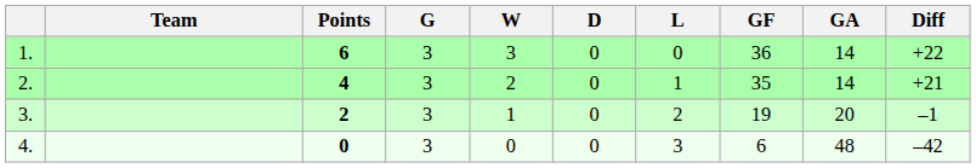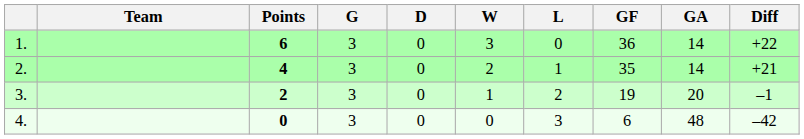 <table class=wikitable style="text-align:center">
 <tr bgcolor="#DCDCDC">
 <th width="25"></th>
 <th width="200">Team</th>
 <th width="60">Points</th>
 <th width="60">G</th>
+<th width="60">D</th>
 <th width="60">W</th>
-<th width="60">D</th>
 <th width="60">L</th>
 <th width="60">GF</th>
 <th width="60">GA</th>
 <th width="60">Diff</th>
 </tr>
 <tr bgcolor=#AAFFAA>
 <td>1.</td>
 <td align=left></td>
 <td><strong>6</strong></td>
 <td>3</td>
+<td>0</td>
 <td>3</td>
-<td>0</td>
 <td>0</td>
 <td>36</td>
 <td>14</td>
 <td>+22</td>
 </tr>
 <tr bgcolor=#AAFFAA>
 <td>2.</td>
 <td align=left></td>
 <td><strong>4</strong></td>
 <td>3</td>
+<td>0</td>
 <td>2</td>
-<td>0</td>
 <td>1</td>
 <td>35</td>
 <td>14</td>
 <td>+21</td>
 </tr>
 <tr bgcolor=#CCFFCC>
 <td>3.</td>
 <td align=left></td>
 <td><strong>2</strong></td>
 <td>3</td>
+<td>0</td>
 <td>1</td>
-<td>0</td>
 <td>2</td>
 <td>19</td>
 <td>20</td>
 <td>–1</td>
 </tr>
 <tr bgcolor=#EEFFEE>
 <td>4.</td>
 <td align=left></td>
 <td><strong>0</strong></td>
 <td>3</td>
 <td>0</td>
 <td>0</td>
 <td>3</td>
 <td>6</td>
 <td>48</td>
 <td>–42</td>
 </tr>
 </table>
